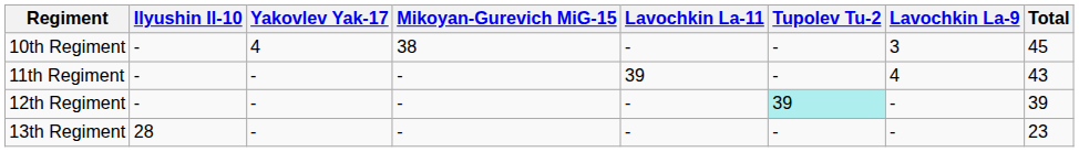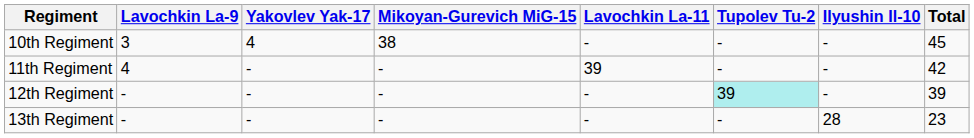 <table class="wikitable">
 <tr>
 <th>Regiment</th>
-<th><a href='#'>Ilyushin Il-10</a></th>
+<th><a href='#'>Lavochkin La-9</a></th>
 <th><a href='#'>Yakovlev Yak-17</a></th>
 <th><a href='#'>Mikoyan-Gurevich MiG-15</a></th>
 <th><a href='#'>Lavochkin La-11</a></th>
 <th><a href='#'>Tupolev Tu-2</a></th>
-<th><a href='#'>Lavochkin La-9</a></th>
+<th><a href='#'>Ilyushin Il-10</a></th>
 <th>Total</th>
 </tr>
 <tr>
 <td>10th Regiment</td>
-<td>-</td>
+<td>3</td>
 <td>4</td>
 <td>38</td>
 <td>-</td>
 <td>-</td>
-<td>3</td>
+<td>-</td>
 <td>45</td>
 </tr>
 <tr>
 <td>11th Regiment</td>
-<td>-</td>
+<td>4</td>
 <td>-</td>
 <td>-</td>
 <td>39</td>
 <td>-</td>
-<td>4</td>
-<td>43</td>
+<td>-</td>
+<td>42</td>
 </tr>
 <tr>
 <td>12th Regiment</td>
 <td>-</td>
 <td>-</td>
 <td>-</td>
 <td>-</td>
 <td style="background: paleturquoise;">39</td>
 <td>-</td>
 <td>39</td>
 </tr>
 <tr>
 <td>13th Regiment</td>
-<td>28</td>
 <td>-</td>
 <td>-</td>
 <td>-</td>
 <td>-</td>
 <td>-</td>
+<td>28</td>
 <td>23</td>
 </tr>
 </table>
